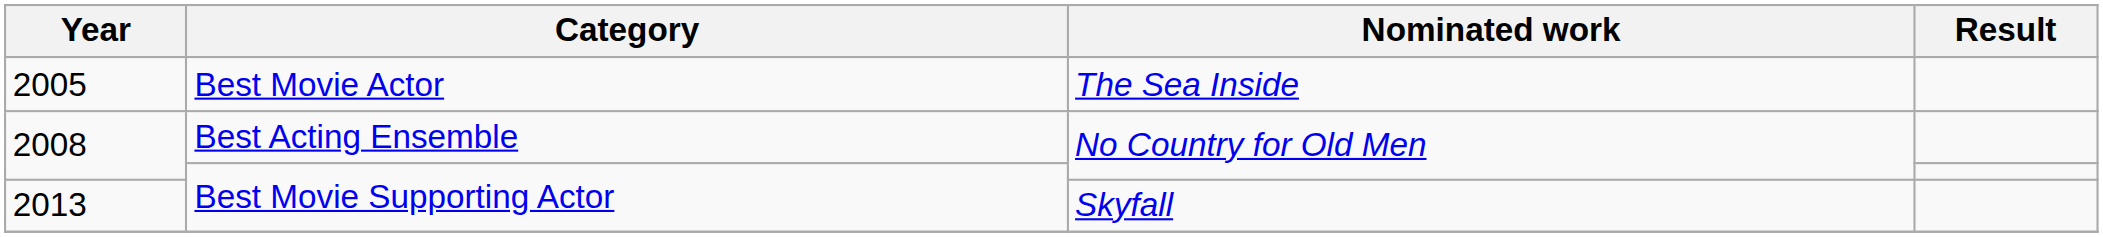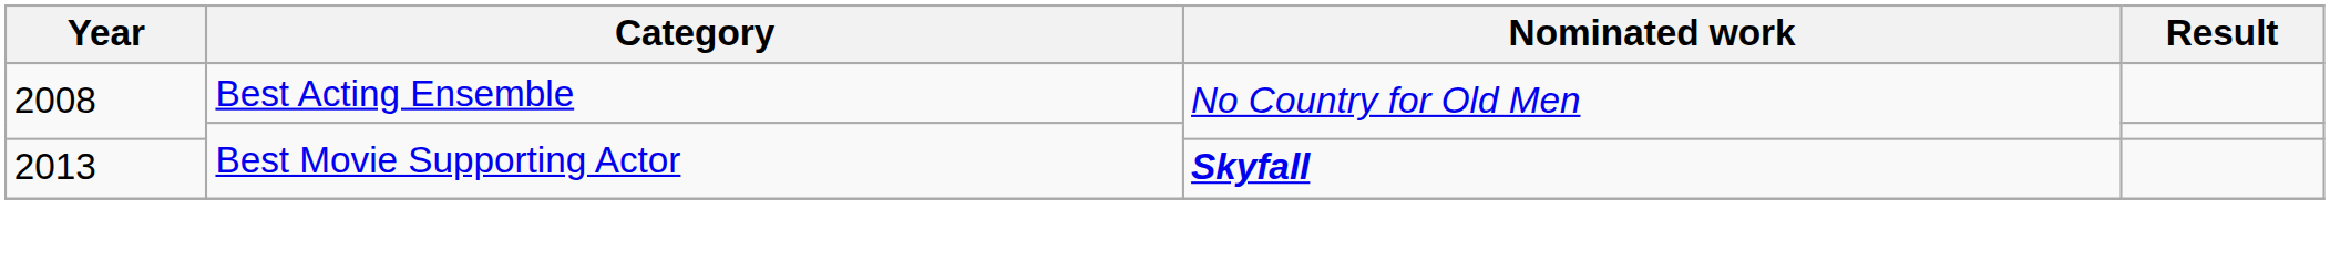 <table class=wikitable>
 <tr>
 <th scope="col" style="width:5em;">Year</th>
 <th scope="col" style="width:26em;">Category</th>
 <th scope="col" style="width:25em;">Nominated work</th>
 <th scope="col" style="width:5em;">Result</th>
-</tr>
-<tr>
-<td>2005</td>
-<td><a href='#'>Best Movie Actor</a></td>
-<td><em><a href='#'>The Sea Inside</a></em></td>
-<td></td>
 </tr>
 <tr>
 <td rowspan="2">2008</td>
 <td><a href='#'>Best Acting Ensemble</a></td>
 <td rowspan="2"><em><a href='#'>No Country for Old Men</a></em></td>
 <td></td>
 </tr>
 <tr>
 <td rowspan="2"><a href='#'>Best Movie Supporting Actor</a></td>
 <td></td>
 </tr>
 <tr>
 <td>2013</td>
-<td><em><a href='#'>Skyfall</a></em></td>
+<td><strong><em><a href='#'>Skyfall</a></em></strong></td>
 <td></td>
 </tr>
 <tr>
 </tr>
 </table>
